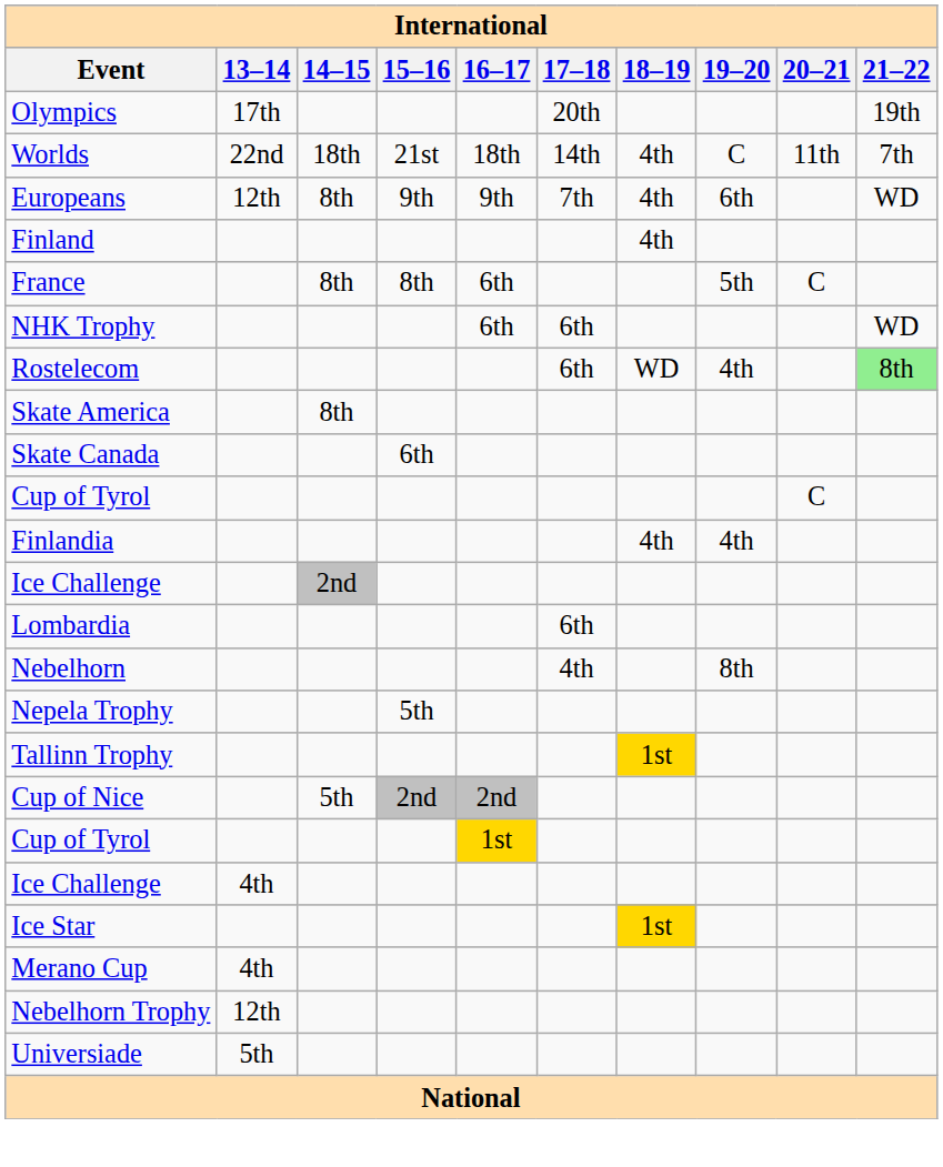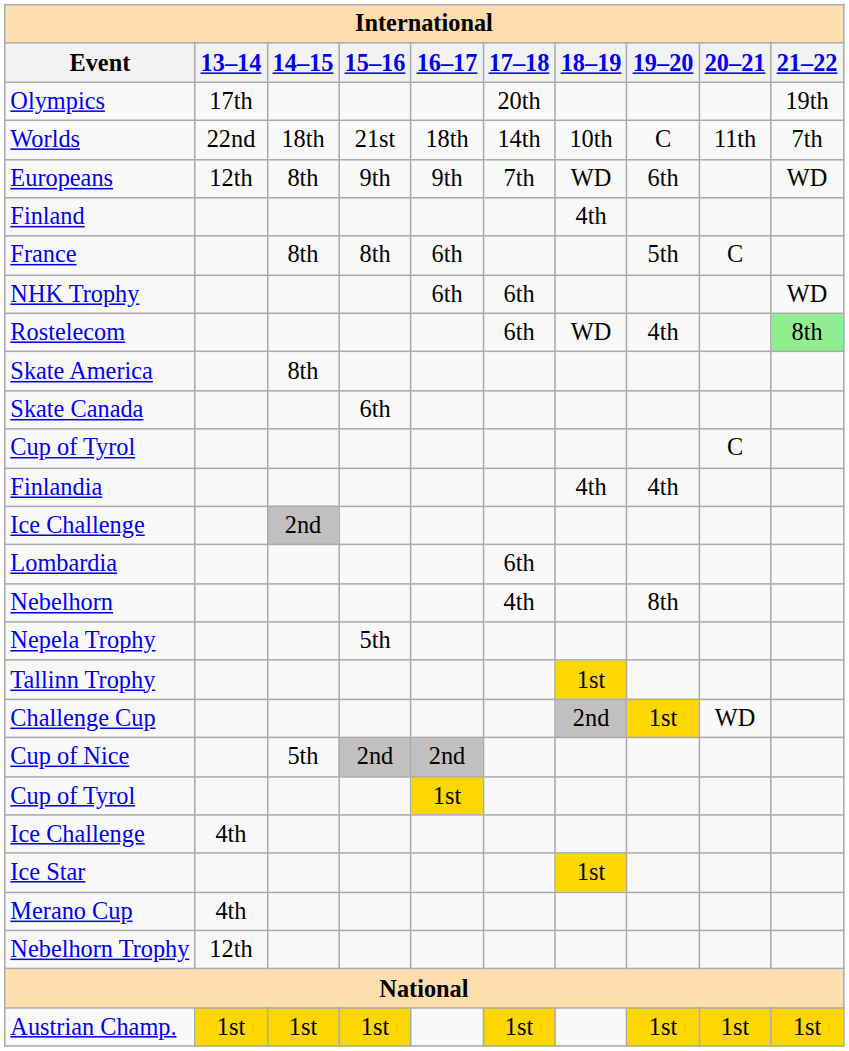 <table class="wikitable" style="text-align:center">
 <tr>
 <th colspan=10 style="background-color: #ffdead; " align="center">International</th>
 </tr>
 <tr>
 <th>Event</th>
 <th><a href='#'>13–14</a></th>
 <th><a href='#'>14–15</a></th>
 <th><a href='#'>15–16</a></th>
 <th><a href='#'>16–17</a></th>
 <th><a href='#'>17–18</a></th>
 <th><a href='#'>18–19</a></th>
 <th><a href='#'>19–20</a></th>
 <th><a href='#'>20–21</a></th>
 <th><a href='#'>21–22</a></th>
 </tr>
 <tr>
 <td align=left><a href='#'>Olympics</a></td>
 <td>17th</td>
 <td></td>
 <td></td>
 <td></td>
 <td>20th</td>
 <td></td>
 <td></td>
 <td></td>
 <td>19th</td>
 </tr>
 <tr>
 <td align=left><a href='#'>Worlds</a></td>
 <td>22nd</td>
 <td>18th</td>
 <td>21st</td>
 <td>18th</td>
 <td>14th</td>
-<td>4th</td>
+<td>10th</td>
 <td>C</td>
 <td>11th</td>
 <td>7th</td>
 </tr>
 <tr>
 <td align=left><a href='#'>Europeans</a></td>
 <td>12th</td>
 <td>8th</td>
 <td>9th</td>
 <td>9th</td>
 <td>7th</td>
-<td>4th</td>
+<td>WD</td>
 <td>6th</td>
 <td></td>
 <td>WD</td>
 </tr>
 <tr>
 <td align=left> <a href='#'>Finland</a></td>
 <td></td>
 <td></td>
 <td></td>
 <td></td>
 <td></td>
 <td>4th</td>
 <td></td>
 <td></td>
 <td></td>
 </tr>
 <tr>
 <td align=left> <a href='#'>France</a></td>
 <td></td>
 <td>8th</td>
 <td>8th</td>
 <td>6th</td>
 <td></td>
 <td></td>
 <td>5th</td>
 <td>C</td>
 <td></td>
 </tr>
 <tr>
 <td align=left> <a href='#'>NHK Trophy</a></td>
 <td></td>
 <td></td>
 <td></td>
 <td>6th</td>
 <td>6th</td>
 <td></td>
 <td></td>
 <td></td>
 <td>WD</td>
 </tr>
 <tr>
 <td align=left> <a href='#'>Rostelecom</a></td>
 <td></td>
 <td></td>
 <td></td>
 <td></td>
 <td>6th</td>
 <td>WD</td>
 <td>4th</td>
 <td></td>
 <td style="background: lightgreen;">8th</td>
 </tr>
 <tr>
 <td align=left> <a href='#'>Skate America</a></td>
 <td></td>
 <td>8th</td>
 <td></td>
 <td></td>
 <td></td>
 <td></td>
 <td></td>
 <td></td>
 <td></td>
 </tr>
 <tr>
 <td align=left> <a href='#'>Skate Canada</a></td>
 <td></td>
 <td></td>
 <td>6th</td>
 <td></td>
 <td></td>
 <td></td>
 <td></td>
 <td></td>
 <td></td>
 </tr>
 <tr>
 <td align=left> <a href='#'>Cup of Tyrol</a></td>
 <td></td>
 <td></td>
 <td></td>
 <td></td>
 <td></td>
 <td></td>
 <td></td>
 <td>C</td>
 <td></td>
 </tr>
 <tr>
 <td align=left> <a href='#'>Finlandia</a></td>
 <td></td>
 <td></td>
 <td></td>
 <td></td>
 <td></td>
 <td>4th</td>
 <td>4th</td>
 <td></td>
 <td></td>
 </tr>
 <tr>
 <td align=left> <a href='#'>Ice Challenge</a></td>
 <td></td>
 <td bgcolor="silver">2nd</td>
 <td></td>
 <td></td>
 <td></td>
 <td></td>
 <td></td>
 <td></td>
 <td></td>
 </tr>
 <tr>
 <td align=left> <a href='#'>Lombardia</a></td>
 <td></td>
 <td></td>
 <td></td>
 <td></td>
 <td>6th</td>
 <td></td>
 <td></td>
 <td></td>
 <td></td>
 </tr>
 <tr>
 <td align=left> <a href='#'>Nebelhorn</a></td>
 <td></td>
 <td></td>
 <td></td>
 <td></td>
 <td>4th</td>
 <td></td>
 <td>8th</td>
 <td></td>
 <td></td>
 </tr>
 <tr>
 <td align=left> <a href='#'>Nepela Trophy</a></td>
 <td></td>
 <td></td>
 <td>5th</td>
 <td></td>
 <td></td>
 <td></td>
 <td></td>
 <td></td>
 <td></td>
 </tr>
 <tr>
 <td align=left> <a href='#'>Tallinn Trophy</a></td>
 <td></td>
 <td></td>
 <td></td>
 <td></td>
 <td></td>
 <td bgcolor=gold>1st</td>
 <td></td>
 <td></td>
 <td></td>
 </tr>
 <tr>
+<td align=left><a href='#'>Challenge Cup</a></td>
+<td></td>
+<td></td>
+<td></td>
+<td></td>
+<td></td>
+<td bgcolor=silver>2nd</td>
+<td bgcolor=gold>1st</td>
+<td>WD</td>
+<td></td>
+</tr>
+<tr>
 <td align=left><a href='#'>Cup of Nice</a></td>
 <td></td>
 <td>5th</td>
 <td bgcolor="silver">2nd</td>
 <td bgcolor="silver">2nd</td>
 <td></td>
 <td></td>
 <td></td>
 <td></td>
 <td></td>
 </tr>
 <tr>
 <td align=left><a href='#'>Cup of Tyrol</a></td>
 <td></td>
 <td></td>
 <td></td>
 <td bgcolor="gold">1st</td>
 <td></td>
 <td></td>
 <td></td>
 <td></td>
 <td></td>
 </tr>
 <tr>
 <td align=left><a href='#'>Ice Challenge</a></td>
 <td>4th</td>
 <td></td>
 <td></td>
 <td></td>
 <td></td>
 <td></td>
 <td></td>
 <td></td>
 <td></td>
 </tr>
 <tr>
 <td align=left><a href='#'>Ice Star</a></td>
 <td></td>
 <td></td>
 <td></td>
 <td></td>
 <td></td>
 <td bgcolor=gold>1st</td>
 <td></td>
 <td></td>
 <td></td>
 </tr>
 <tr>
 <td align=left><a href='#'>Merano Cup</a></td>
 <td>4th</td>
 <td></td>
 <td></td>
 <td></td>
 <td></td>
 <td></td>
 <td></td>
 <td></td>
 <td></td>
 </tr>
 <tr>
 <td align=left><a href='#'>Nebelhorn Trophy</a></td>
 <td>12th</td>
 <td></td>
 <td></td>
 <td></td>
 <td></td>
 <td></td>
 <td></td>
 <td></td>
 <td></td>
 </tr>
 <tr>
-<td align=left><a href='#'>Universiade</a></td>
-<td>5th</td>
-<td></td>
-<td></td>
-<td></td>
-<td></td>
-<td></td>
-<td></td>
-<td></td>
-<td></td>
+<th colspan=10 style="background-color: #ffdead; " align="center">National</th>
 </tr>
 <tr>
-<th colspan=10 style="background-color: #ffdead; " align="center">National</th>
+<td align=left><a href='#'>Austrian Champ.</a></td>
+<td bgcolor="gold">1st</td>
+<td bgcolor="gold">1st</td>
+<td bgcolor="gold">1st</td>
+<td></td>
+<td bgcolor="gold">1st</td>
+<td></td>
+<td bgcolor="gold">1st</td>
+<td bgcolor=gold>1st</td>
+<td bgcolor=gold>1st</td>
 </tr>
 </table>
